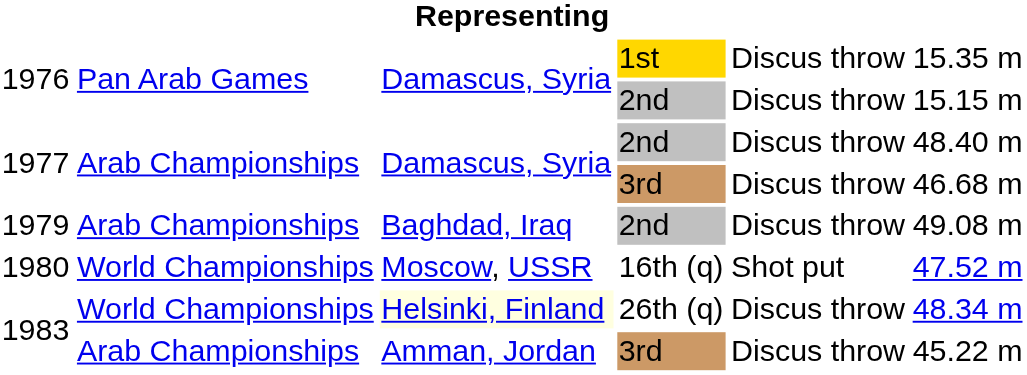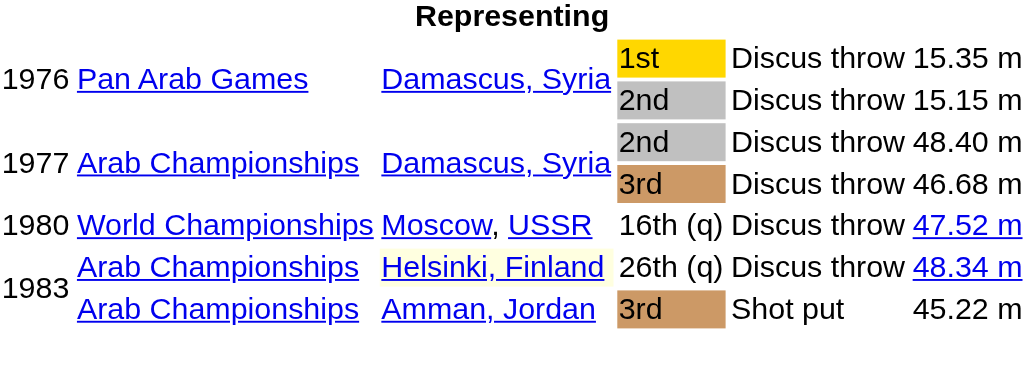 <table>
 <tr>
 <th colspan="6">Representing </th>
 </tr>
 <tr>
 <td rowspan=2>1976</td>
 <td rowspan=2><a href='#'>Pan Arab Games</a></td>
 <td rowspan=2><a href='#'>Damascus, Syria</a></td>
 <td bgcolor=gold>1st</td>
 <td>Discus throw</td>
 <td>15.35 m </td>
 </tr>
 <tr>
 <td bgcolor=silver>2nd</td>
 <td>Discus throw</td>
 <td>15.15 m</td>
 </tr>
 <tr>
 <td rowspan=2>1977</td>
 <td rowspan=2><a href='#'>Arab Championships</a></td>
 <td rowspan=2><a href='#'>Damascus, Syria</a></td>
 <td bgcolor=silver>2nd</td>
 <td>Discus throw</td>
 <td>48.40 m</td>
 </tr>
 <tr>
 <td bgcolor=cc9966>3rd</td>
 <td>Discus throw</td>
 <td>46.68 m</td>
 </tr>
 <tr>
-<td>1979</td>
-<td><a href='#'>Arab Championships</a></td>
-<td><a href='#'>Baghdad, Iraq</a></td>
-<td bgcolor=silver>2nd</td>
-<td>Discus throw</td>
-<td>49.08 m</td>
-</tr>
-<tr>
 <td>1980</td>
 <td><a href='#'>World Championships</a></td>
 <td><a href='#'>Moscow</a>, <a href='#'>USSR</a></td>
 <td>16th (q)</td>
-<td>Shot put</td>
+<td>Discus throw</td>
 <td><a href='#'>47.52 m</a></td>
 </tr>
 <tr>
 <td rowspan=2>1983</td>
-<td><a href='#'>World Championships</a></td>
+<td><a href='#'>Arab Championships</a></td>
 <td style="background: lightyellow;"><a href='#'>Helsinki, Finland</a></td>
 <td>26th (q)</td>
 <td>Discus throw</td>
 <td><a href='#'>48.34 m</a></td>
 </tr>
 <tr>
 <td><a href='#'>Arab Championships</a></td>
 <td><a href='#'>Amman, Jordan</a></td>
 <td bgcolor=cc9966>3rd</td>
-<td>Discus throw</td>
+<td>Shot put</td>
 <td>45.22 m</td>
 </tr>
 <tr>
 </tr>
 </table>
